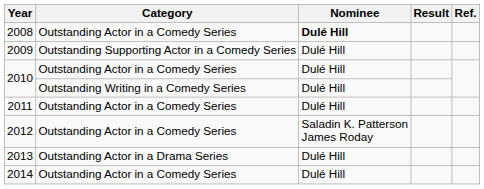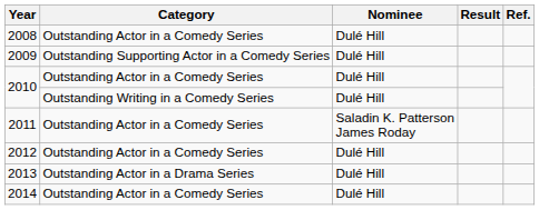 <table class="wikitable plainrowheaders" "width=100%">
 <tr>
 <th scope="col">Year</th>
 <th scope="col">Category</th>
 <th scope="col">Nominee</th>
 <th scope="col">Result</th>
 <th scope="col">Ref.</th>
 </tr>
 <tr>
 <td style="text-align:center;">2008</td>
 <td>Outstanding Actor in a Comedy Series</td>
-<td><strong>Dulé Hill</strong></td>
+<td>Dulé Hill</td>
 <td></td>
 <td style="text-align:center;"></td>
 </tr>
 <tr>
 <td style="text-align:center;">2009</td>
 <td>Outstanding Supporting Actor in a Comedy Series</td>
 <td>Dulé Hill</td>
 <td></td>
 <td style="text-align:center;"></td>
 </tr>
 <tr>
 <td style="text-align:center;" rowspan="2">2010</td>
 <td>Outstanding Actor in a Comedy Series</td>
 <td>Dulé Hill</td>
 <td></td>
 <td scope="row" rowspan="2" style="text-align:center;"></td>
 </tr>
 <tr>
 <td>Outstanding Writing in a Comedy Series</td>
 <td>Dulé Hill</td>
 <td></td>
 </tr>
 <tr>
 <td style="text-align:center;">2011</td>
 <td>Outstanding Actor in a Comedy Series</td>
-<td>Dulé Hill</td>
+<td>Saladin K. Patterson<br>James Roday<br></td>
 <td></td>
 <td style="text-align:center;"></td>
 </tr>
 <tr>
 <td style="text-align:center;">2012</td>
 <td>Outstanding Actor in a Comedy Series</td>
-<td>Saladin K. Patterson<br>James Roday<br></td>
+<td>Dulé Hill</td>
 <td></td>
 <td style="text-align:center;"></td>
 </tr>
 <tr>
 <td style="text-align:center;">2013</td>
 <td>Outstanding Actor in a Drama Series</td>
 <td>Dulé Hill</td>
 <td></td>
 <td style="text-align:center;"></td>
 </tr>
 <tr>
 <td style="text-align:center;">2014</td>
 <td>Outstanding Actor in a Comedy Series</td>
 <td>Dulé Hill</td>
 <td></td>
 <td style="text-align:center;"></td>
 </tr>
 </table>
